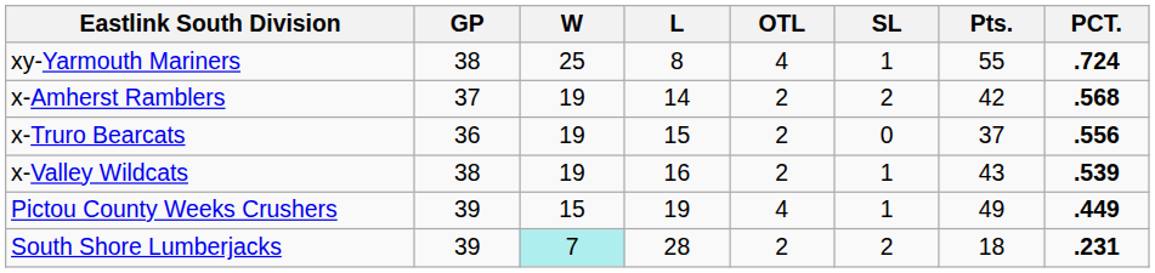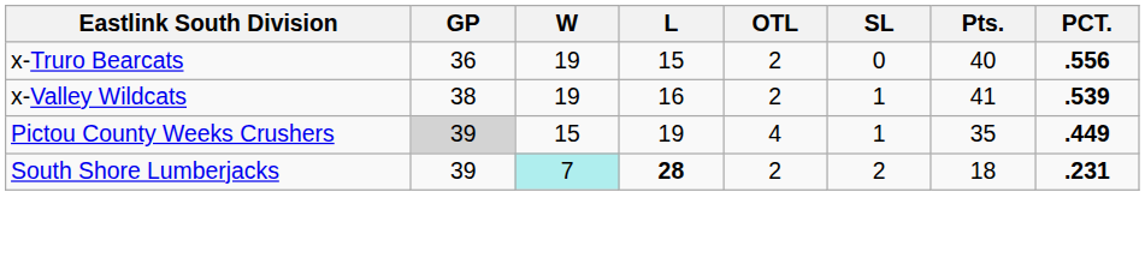 <table class="wikitable sortable">
 <tr>
 <td class="unsortable" align=center bgcolor=#F2F2F2 style="width: 16.94em"><strong>Eastlink South Division</strong></td>
 <th style="width: 4em">GP</th>
 <th style="width: 4em">W</th>
 <th style="width: 4em">L</th>
 <th style="width: 4em">OTL</th>
 <th style="width: 4em">SL</th>
 <th style="width: 4em">Pts.</th>
 <th style="width: 4em">PCT.</th>
 </tr>
 <tr align=center>
-<td align=left>xy-<a href='#'>Yarmouth Mariners</a></td>
-<td> 38</td>
-<td> 25</td>
-<td> 8</td>
-<td> 4</td>
-<td> 1</td>
-<td> 55</td>
-<td> <strong>.724</strong></td>
-</tr>
-<tr align=center>
-<td align=left>x-<a href='#'>Amherst Ramblers</a></td>
-<td>37</td>
-<td>19</td>
-<td>14</td>
-<td>2</td>
-<td>2</td>
-<td>42</td>
-<td><strong>.568</strong></td>
-</tr>
-<tr align=center>
 <td align=left>x-<a href='#'>Truro Bearcats</a></td>
 <td>36</td>
 <td>19</td>
 <td>15</td>
 <td>2</td>
 <td>0</td>
-<td>37</td>
+<td>40</td>
 <td><strong>.556</strong></td>
 </tr>
 <tr align=center>
 <td align=left>x-<a href='#'>Valley Wildcats</a></td>
 <td>38</td>
 <td>19</td>
 <td>16</td>
 <td>2</td>
 <td>1</td>
-<td>43</td>
+<td>41</td>
 <td><strong>.539</strong></td>
 </tr>
 <tr align=center>
 <td align=left><a href='#'>Pictou County Weeks Crushers</a></td>
-<td>39</td>
+<td style="background: lightgrey;">39</td>
 <td>15</td>
 <td>19</td>
 <td>4</td>
 <td>1</td>
-<td>49</td>
+<td>35</td>
 <td><strong>.449</strong></td>
 </tr>
 <tr align=center>
 <td align=left><a href='#'>South Shore Lumberjacks</a></td>
 <td>39</td>
 <td style="background: paleturquoise;">7</td>
-<td>28</td>
+<td><strong>28</strong></td>
 <td>2</td>
 <td>2</td>
 <td>18</td>
 <td><strong>.231</strong></td>
 </tr>
 </table>
